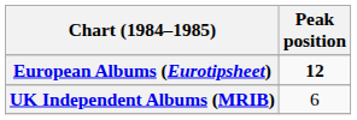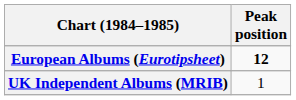 <table class="wikitable sortable plainrowheaders" style="text-align:center">
 <tr>
 <th scope="col">Chart (1984–1985)</th>
 <th scope="col">Peak<br>position</th>
 </tr>
 <tr>
 </tr>
 <tr>
 </tr>
 <tr>
 </tr>
 <tr>
 <th scope="row"><a href='#'>European Albums</a> (<em><a href='#'>Eurotipsheet</a></em>)</th>
 <td><strong>12</strong></td>
 </tr>
 <tr>
 </tr>
 <tr>
 </tr>
 <tr>
 </tr>
 <tr>
 </tr>
 <tr>
 <th scope="row"><a href='#'>UK Independent Albums</a> (<a href='#'>MRIB</a>)</th>
-<td>6</td>
+<td>1</td>
 </tr>
 <tr>
 </tr>
 </table>
